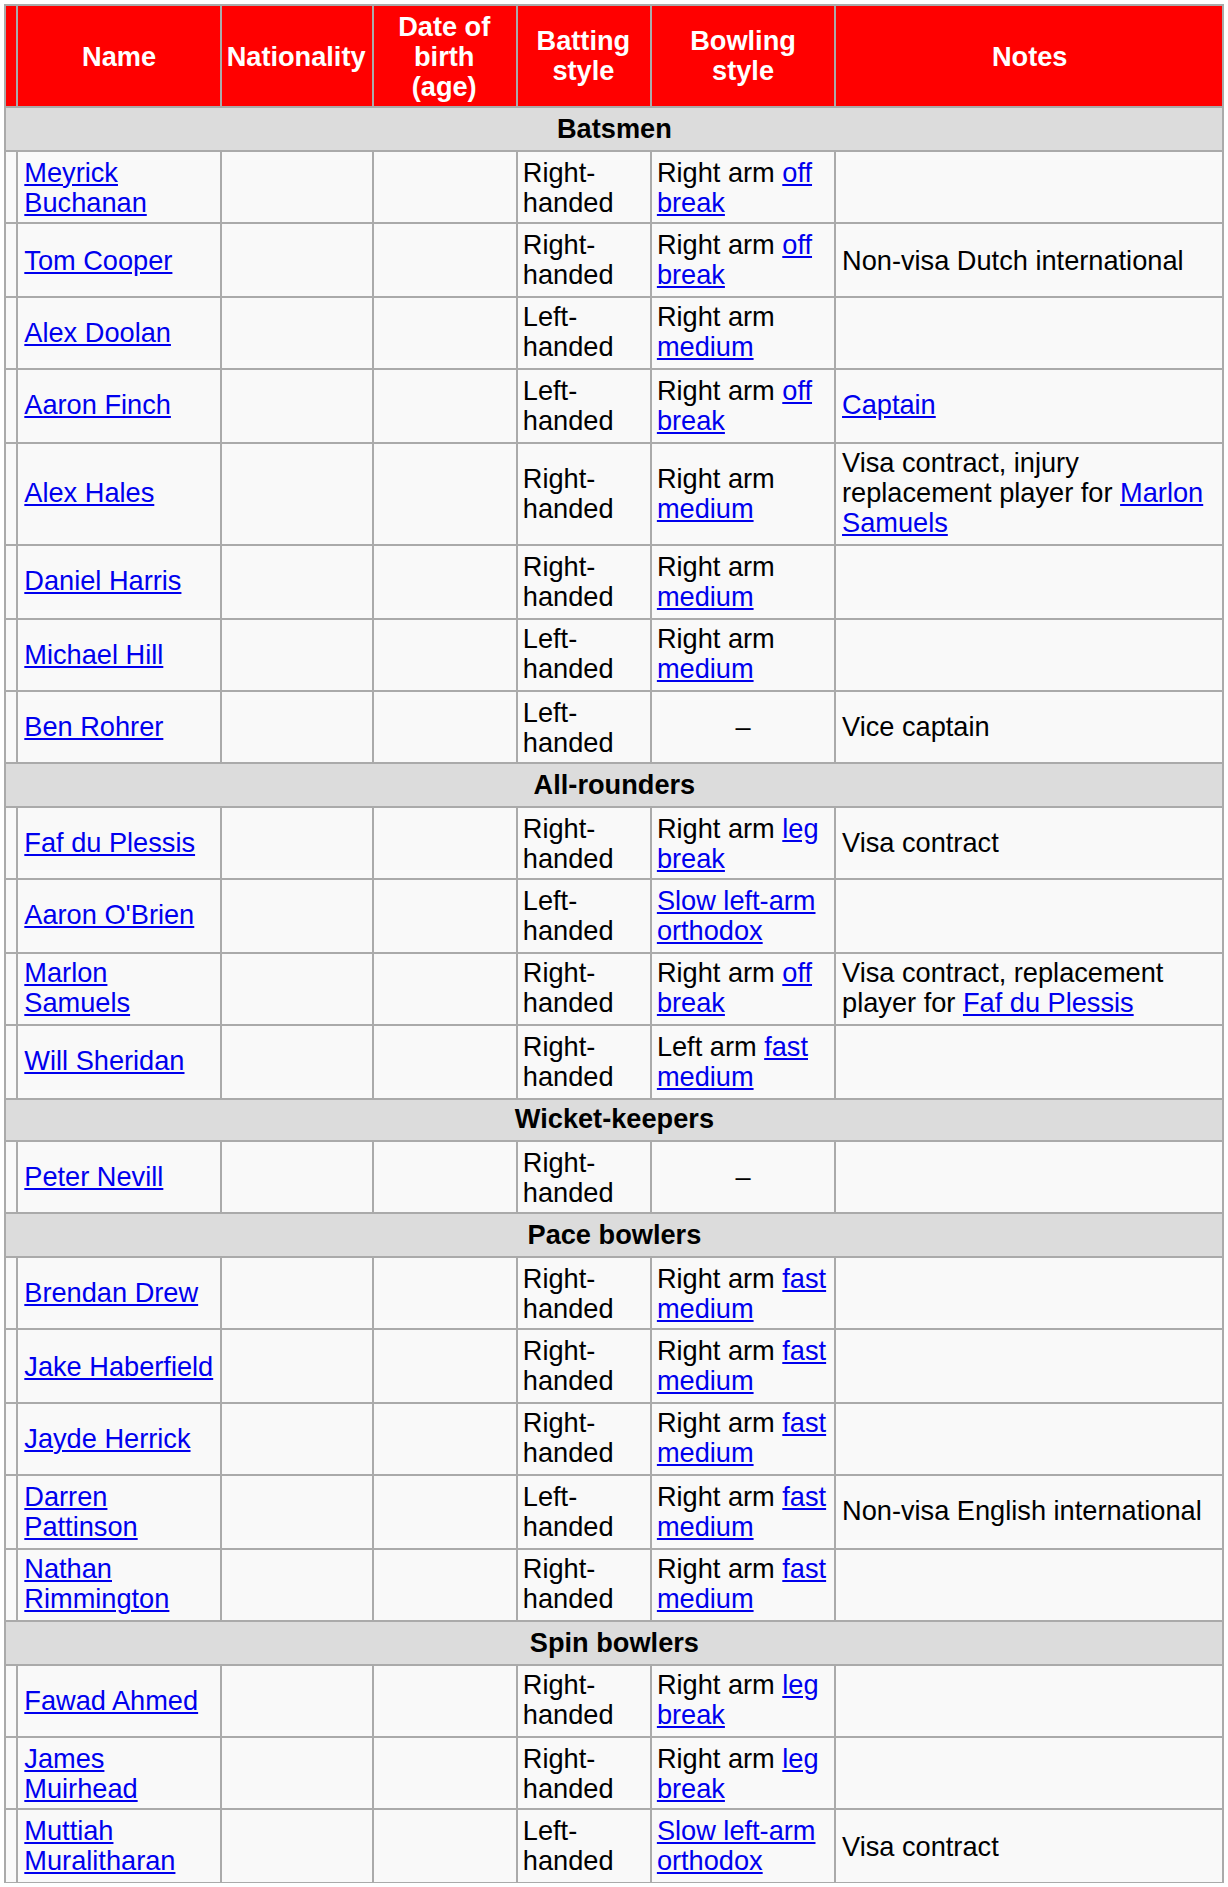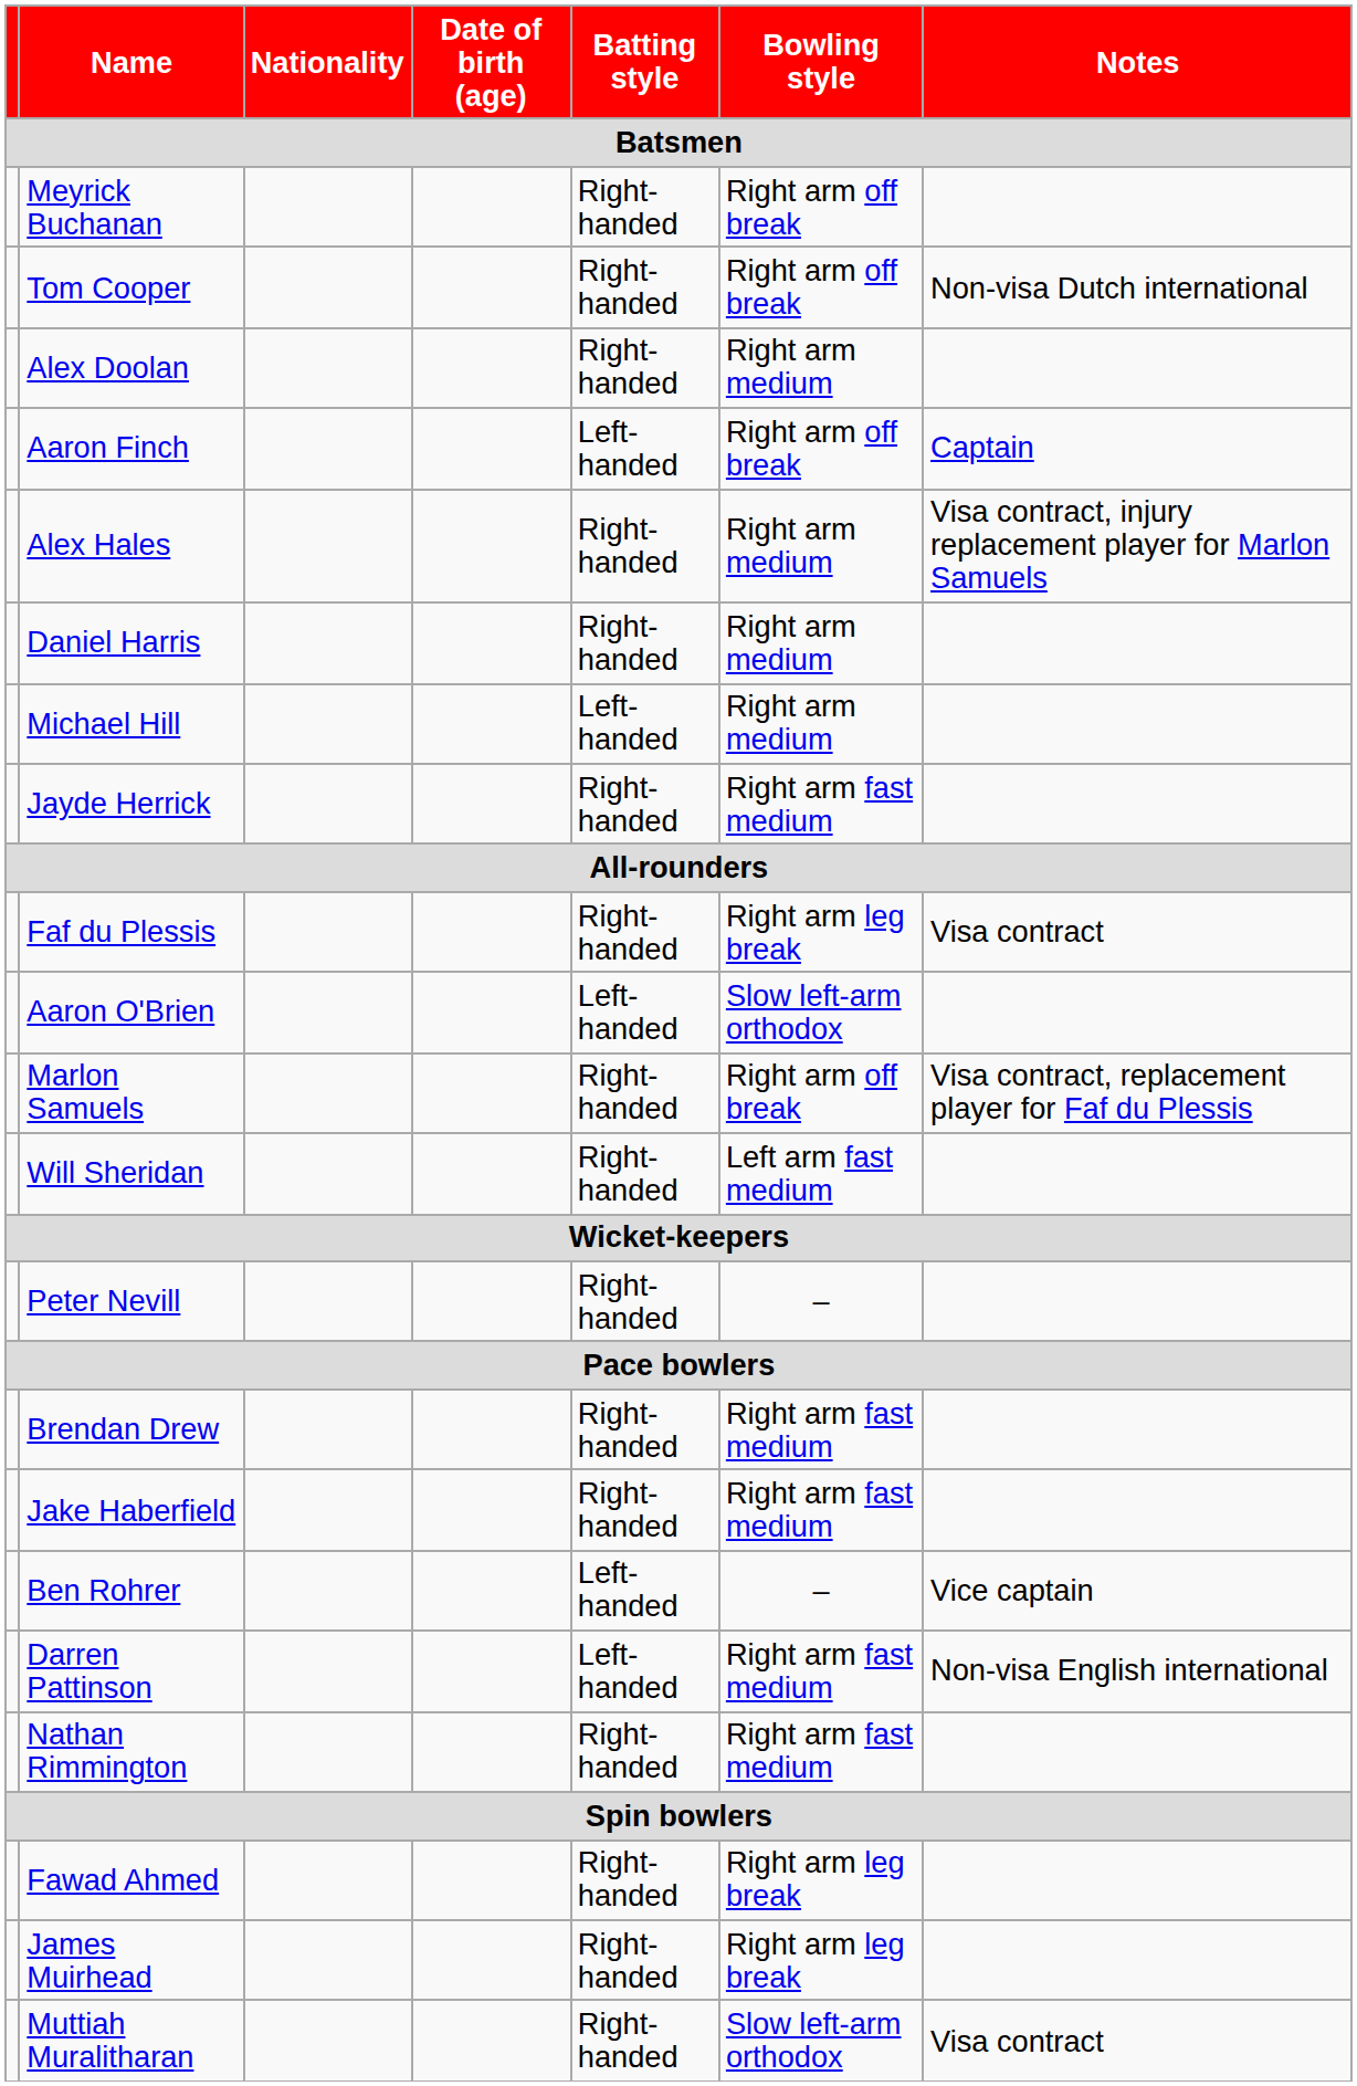 <table class="wikitable"  style="font-size:85%;">
 <tr>
 <th style="background:red; color:white" align=center></th>
 <th style="background:red; color:white" align=right>Name</th>
 <th style="background:red; color:white" align=right>Nationality</th>
 <th style="background:red; color:white" align=right>Date of birth (age)</th>
 <th style="background:red; color:white" align=right>Batting style</th>
 <th style="background:red; color:white" align=right>Bowling style</th>
 <th style="background:red; color:white" align=right>Notes</th>
 </tr>
 <tr>
 <th colspan="7" style="background: #DCDCDC" align=right>Batsmen</th>
 </tr>
 <tr>
 <td></td>
 <td><a href='#'>Meyrick Buchanan</a></td>
 <td></td>
 <td></td>
 <td>Right-handed</td>
 <td>Right arm <a href='#'>off break</a></td>
 <td></td>
 </tr>
 <tr>
 <td></td>
 <td><a href='#'>Tom Cooper</a></td>
 <td></td>
 <td></td>
 <td>Right-handed</td>
 <td>Right arm <a href='#'>off break</a></td>
 <td>Non-visa Dutch international</td>
 </tr>
 <tr>
 <td></td>
 <td><a href='#'>Alex Doolan</a></td>
 <td></td>
 <td></td>
-<td>Left-handed</td>
+<td>Right-handed</td>
 <td>Right arm <a href='#'>medium</a></td>
 <td></td>
 </tr>
 <tr>
 <td></td>
 <td><a href='#'>Aaron Finch</a></td>
 <td></td>
 <td></td>
 <td>Left-handed</td>
 <td>Right arm <a href='#'>off break</a></td>
 <td><a href='#'>Captain</a></td>
 </tr>
 <tr>
 <td></td>
 <td><a href='#'>Alex Hales</a></td>
 <td></td>
 <td></td>
 <td>Right-handed</td>
 <td>Right arm <a href='#'>medium</a></td>
 <td>Visa contract, injury replacement player for <a href='#'>Marlon Samuels</a></td>
 </tr>
 <tr>
 <td></td>
 <td><a href='#'>Daniel Harris</a></td>
 <td></td>
 <td></td>
 <td>Right-handed</td>
 <td>Right arm <a href='#'>medium</a></td>
 <td></td>
 </tr>
 <tr>
 <td></td>
 <td><a href='#'>Michael Hill</a></td>
 <td></td>
 <td></td>
 <td>Left-handed</td>
 <td>Right arm <a href='#'>medium</a></td>
 <td></td>
 </tr>
 <tr>
 <td></td>
-<td><a href='#'>Ben Rohrer</a></td>
+<td><a href='#'>Jayde Herrick</a></td>
 <td></td>
 <td></td>
-<td>Left-handed</td>
-<td style="text-align:center">–</td>
-<td>Vice captain</td>
+<td>Right-handed</td>
+<td>Right arm <a href='#'>fast medium</a></td>
+<td></td>
 </tr>
 <tr>
 <th colspan="7" style="background: #DCDCDC" align=right>All-rounders</th>
 </tr>
 <tr>
 <td></td>
 <td><a href='#'>Faf du Plessis</a></td>
 <td></td>
 <td></td>
 <td>Right-handed</td>
 <td>Right arm <a href='#'>leg break</a></td>
 <td>Visa contract</td>
 </tr>
 <tr>
 <td></td>
 <td><a href='#'>Aaron O'Brien</a></td>
 <td></td>
 <td></td>
 <td>Left-handed</td>
 <td><a href='#'>Slow left-arm orthodox</a></td>
 <td></td>
 </tr>
 <tr>
 <td></td>
 <td><a href='#'>Marlon Samuels</a></td>
 <td></td>
 <td></td>
 <td>Right-handed</td>
 <td>Right arm <a href='#'>off break</a></td>
 <td>Visa contract, replacement player for <a href='#'>Faf du Plessis</a></td>
 </tr>
 <tr>
 <td></td>
 <td><a href='#'>Will Sheridan</a></td>
 <td></td>
 <td></td>
 <td>Right-handed</td>
 <td>Left arm <a href='#'>fast medium</a></td>
 <td></td>
 </tr>
 <tr>
 <th colspan="7" style="background: #DCDCDC" align=right>Wicket-keepers</th>
 </tr>
 <tr>
 <td></td>
 <td><a href='#'>Peter Nevill</a></td>
 <td></td>
 <td></td>
 <td>Right-handed</td>
 <td style="text-align:center">–</td>
 <td></td>
 </tr>
 <tr>
 <th colspan="7" style="background: #DCDCDC" align=right>Pace bowlers</th>
 </tr>
 <tr>
 <td></td>
 <td><a href='#'>Brendan Drew</a></td>
 <td></td>
 <td></td>
 <td>Right-handed</td>
 <td>Right arm <a href='#'>fast medium</a></td>
 <td></td>
 </tr>
 <tr>
 <td></td>
 <td><a href='#'>Jake Haberfield</a></td>
 <td></td>
 <td></td>
 <td>Right-handed</td>
 <td>Right arm <a href='#'>fast medium</a></td>
 <td></td>
 </tr>
 <tr>
 <td></td>
-<td><a href='#'>Jayde Herrick</a></td>
+<td><a href='#'>Ben Rohrer</a></td>
 <td></td>
 <td></td>
-<td>Right-handed</td>
-<td>Right arm <a href='#'>fast medium</a></td>
-<td></td>
+<td>Left-handed</td>
+<td style="text-align:center">–</td>
+<td>Vice captain</td>
 </tr>
 <tr>
 <td></td>
 <td><a href='#'>Darren Pattinson</a></td>
 <td></td>
 <td></td>
 <td>Left-handed</td>
 <td>Right arm <a href='#'>fast medium</a></td>
 <td>Non-visa English international</td>
 </tr>
 <tr>
 <td></td>
 <td><a href='#'>Nathan Rimmington</a></td>
 <td></td>
 <td></td>
 <td>Right-handed</td>
 <td>Right arm <a href='#'>fast medium</a></td>
 <td></td>
 </tr>
 <tr>
 <th colspan="7" style="background: #DCDCDC" align=right>Spin bowlers</th>
 </tr>
 <tr>
 <td></td>
 <td><a href='#'>Fawad Ahmed</a></td>
 <td></td>
 <td></td>
 <td>Right-handed</td>
 <td>Right arm <a href='#'>leg break</a></td>
 <td></td>
 </tr>
 <tr>
 <td></td>
 <td><a href='#'>James Muirhead</a></td>
 <td></td>
 <td></td>
 <td>Right-handed</td>
 <td>Right arm <a href='#'>leg break</a></td>
 <td></td>
 </tr>
 <tr>
 <td></td>
 <td><a href='#'>Muttiah Muralitharan</a></td>
 <td></td>
 <td></td>
-<td>Left-handed</td>
+<td>Right-handed</td>
 <td><a href='#'>Slow left-arm orthodox</a></td>
 <td>Visa contract</td>
 </tr>
 <tr>
 </tr>
 </table>
